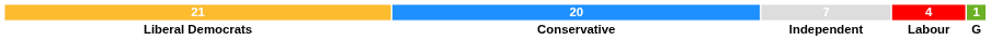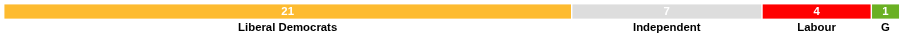 <table style="width:100%; text-align:center;">
 <tr style="color:white;">
 <td style="background:#FDBB30; width:39.62%;"><strong>21</strong></td>
-<td style="background:dodgerblue; width:37.73%;"><strong>20</strong></td>
 <td style="background:#DDDDDD; width:13.21%;"><strong>7</strong></td>
 <td style="background:red; width:7.55%;"><strong>4</strong></td>
 <td style="background:#6AB023; width:1.89%;"><strong>1</strong></td>
 </tr>
 <tr>
 <td><span><strong>Liberal Democrats</strong></span></td>
-<td><span><strong>Conservative</strong></span></td>
 <td><span><strong>Independent</strong></span></td>
 <td><span><strong>Labour</strong></span></td>
 <td><span><strong>G</strong></span></td>
 </tr>
 </table>
